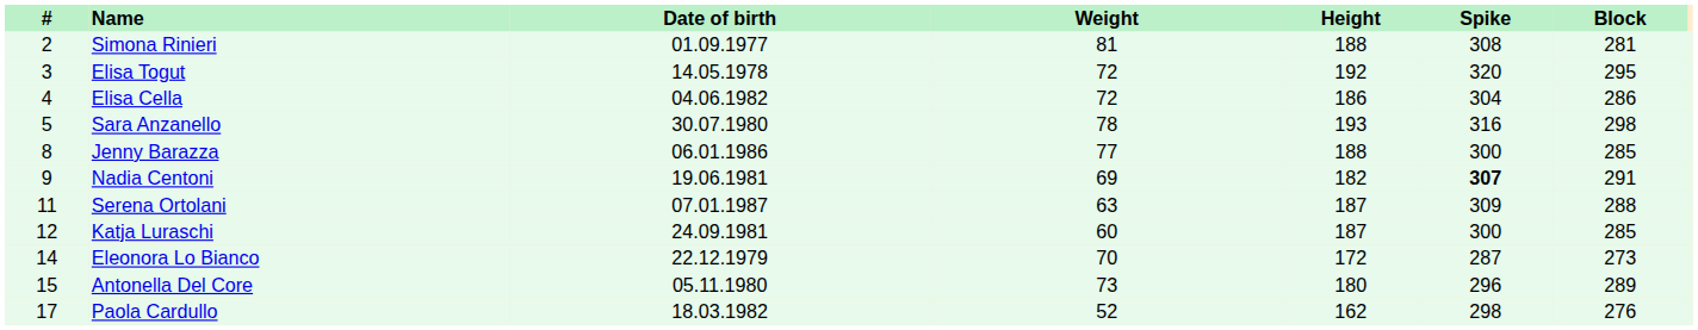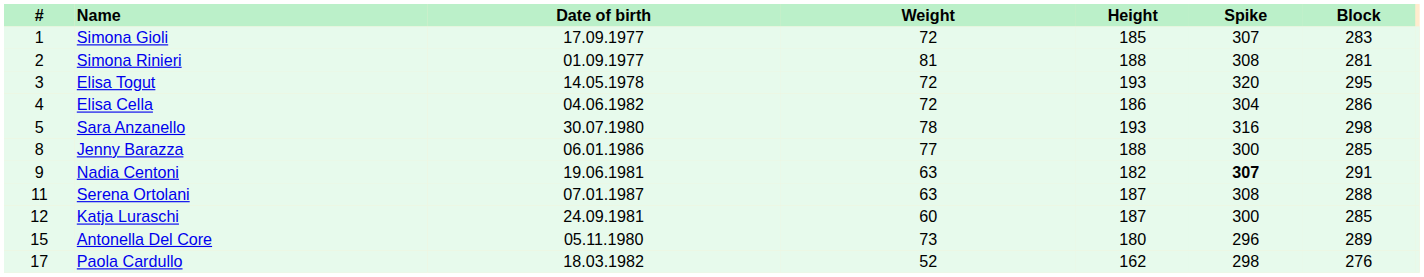 <table border=0 cellpadding=2 cellspacing=0  |- bgcolor=#FFECCE style="text-align:center; font-size:90%;" width=100%>
 <tr bgcolor=#BBF0C9>
 <th width=5%>#</th>
 <th width=25% align=left>Name</th>
 <th width=25%>Date of birth</th>
 <th width=21%>Weight</th>
 <th width=8%>Height</th>
 <th width=8%>Spike</th>
 <th width=8%>Block</th>
+</tr>
+<tr bgcolor=#E7FAEC>
+<td>1</td>
+<td align=left><a href='#'>Simona Gioli</a></td>
+<td>17.09.1977</td>
+<td>72</td>
+<td>185</td>
+<td>307</td>
+<td>283</td>
+<td></td>
 </tr>
 <tr bgcolor=#E7FAEC>
 <td>2</td>
 <td align=left><a href='#'>Simona Rinieri</a></td>
 <td>01.09.1977</td>
 <td>81</td>
 <td>188</td>
 <td>308</td>
 <td>281</td>
 <td></td>
 </tr>
 <tr bgcolor=#E7FAEC>
 <td>3</td>
 <td align=left><a href='#'>Elisa Togut</a></td>
 <td>14.05.1978</td>
 <td>72</td>
-<td>192</td>
+<td>193</td>
 <td>320</td>
 <td>295</td>
 <td></td>
 </tr>
 <tr bgcolor=#E7FAEC>
 <td>4</td>
 <td align=left><a href='#'>Elisa Cella</a></td>
 <td>04.06.1982</td>
 <td>72</td>
 <td>186</td>
 <td>304</td>
 <td>286</td>
 <td></td>
 </tr>
 <tr bgcolor=#E7FAEC>
 <td>5</td>
 <td align=left><a href='#'>Sara Anzanello</a></td>
 <td>30.07.1980</td>
 <td>78</td>
 <td>193</td>
 <td>316</td>
 <td>298</td>
 <td></td>
 </tr>
 <tr bgcolor=#E7FAEC>
 <td>8</td>
 <td align=left><a href='#'>Jenny Barazza</a></td>
 <td>06.01.1986</td>
 <td>77</td>
 <td>188</td>
 <td>300</td>
 <td>285</td>
 <td></td>
 </tr>
 <tr bgcolor=#E7FAEC>
 <td>9</td>
 <td align=left><a href='#'>Nadia Centoni</a></td>
 <td>19.06.1981</td>
-<td>69</td>
+<td>63</td>
 <td>182</td>
 <td><strong>307</strong></td>
 <td>291</td>
 <td></td>
 </tr>
 <tr bgcolor=#E7FAEC>
 <td>11</td>
 <td align=left><a href='#'>Serena Ortolani</a></td>
 <td>07.01.1987</td>
 <td>63</td>
 <td>187</td>
-<td>309</td>
+<td>308</td>
 <td>288</td>
 <td></td>
 </tr>
 <tr bgcolor=#E7FAEC>
 <td>12</td>
 <td align=left><a href='#'>Katja Luraschi</a></td>
 <td>24.09.1981</td>
 <td>60</td>
 <td>187</td>
 <td>300</td>
 <td>285</td>
-<td></td>
-</tr>
-<tr bgcolor=#E7FAEC>
-<td>14</td>
-<td align=left><a href='#'>Eleonora Lo Bianco</a></td>
-<td>22.12.1979</td>
-<td>70</td>
-<td>172</td>
-<td>287</td>
-<td>273</td>
 <td></td>
 </tr>
 <tr bgcolor=#E7FAEC>
 <td>15</td>
 <td align=left><a href='#'>Antonella Del Core</a></td>
 <td>05.11.1980</td>
 <td>73</td>
 <td>180</td>
 <td>296</td>
 <td>289</td>
 <td></td>
 </tr>
 <tr bgcolor=#E7FAEC>
 <td>17</td>
 <td align=left><a href='#'>Paola Cardullo</a></td>
 <td>18.03.1982</td>
 <td>52</td>
 <td>162</td>
 <td>298</td>
 <td>276</td>
 <td></td>
 </tr>
 </table>
